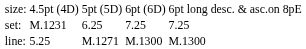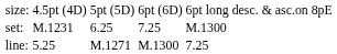 <table style="margin-left:40px;">
 <tr>
 <td>size:</td>
 <td>4.5pt (4D)</td>
 <td>5pt (5D)</td>
 <td>6pt (6D)</td>
 <td>6pt long desc. & asc.on 8pE</td>
 </tr>
 <tr>
 <td>set:</td>
 <td>M.1231</td>
 <td>6.25</td>
 <td>7.25</td>
-<td>7.25</td>
+<td>M.1300</td>
 </tr>
 <tr>
 <td>line:</td>
 <td>5.25</td>
 <td>M.1271</td>
 <td>M.1300</td>
-<td>M.1300</td>
+<td>7.25</td>
 </tr>
 </table>
